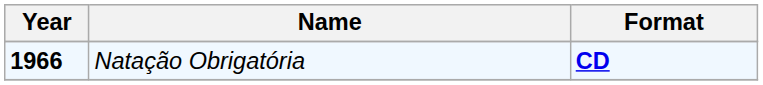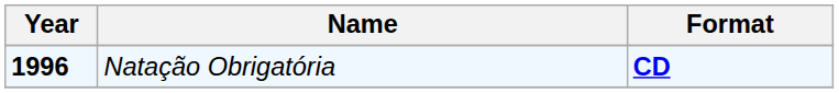 <table class="wikitable"|width=100%>
 <tr bgcolor="#CCCCCC">
 <th align="left" valign="top" width="50">Year</th>
 <th align="left" valign="top" width="320">Name</th>
 <th align="left" valign="top" width="120">Format</th>
 </tr>
 <tr>
 </tr>
 <tr ---- bgcolor="#F0F8FF">
-<td><strong>1966</strong></td>
+<td><strong>1996</strong></td>
 <td><em>Natação Obrigatória</em></td>
 <td><strong><a href='#'>CD</a></strong></td>
 </tr>
 <tr>
 </tr>
 </table>
